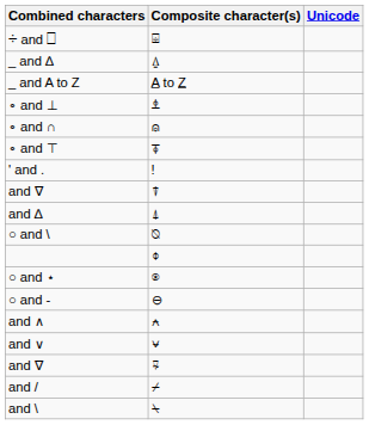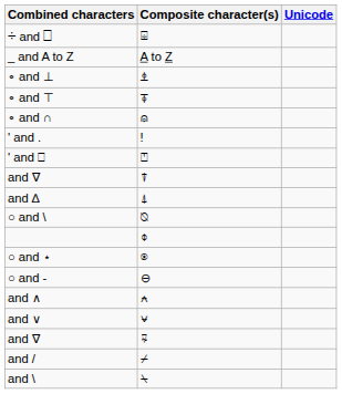 <table class="wikitable">
 <tr>
 <th>Combined characters</th>
 <th>Composite character(s)</th>
 <th><a href='#'>Unicode</a></th>
 </tr>
 <tr>
 <td><big>÷</big> and <big>⎕</big></td>
 <td>⌹</td>
-<td> </td>
-</tr>
-<tr>
-<td>_ and ∆</td>
-<td>⍙</td>
 <td> </td>
 </tr>
 <tr>
 <td>_ and A to Z</td>
 <td><u>A</u> to <u>Z</u></td>
 <td></td>
 </tr>
 <tr>
 <td>∘ and ⊥</td>
 <td>⍎</td>
 <td> </td>
 </tr>
 <tr>
+<td>∘ and ⊤</td>
+<td>⍕</td>
+<td> </td>
+</tr>
+<tr>
 <td>∘ and ∩</td>
 <td>⍝</td>
 <td> </td>
 </tr>
 <tr>
-<td>∘ and ⊤</td>
-<td>⍕</td>
+<td>' and .</td>
+<td>!</td>
 <td> </td>
 </tr>
 <tr>
-<td>' and .</td>
-<td>!</td>
+<td>' and ⎕</td>
+<td>⍞</td>
 <td> </td>
 </tr>
 <tr>
 <td> and ∇</td>
 <td>⍒</td>
 <td> </td>
 </tr>
 <tr>
 <td> and ∆</td>
 <td>⍋</td>
 <td> </td>
 </tr>
 <tr>
 <td>○ and \</td>
 <td>⍉</td>
 <td> </td>
 </tr>
 <tr>
 <td></td>
 <td>⌽</td>
 <td> </td>
 </tr>
 <tr>
 <td>○ and ⋆</td>
 <td>⍟</td>
 <td> </td>
 </tr>
 <tr>
 <td>○ and -</td>
 <td>⊖</td>
 <td> </td>
 </tr>
 <tr>
 <td> and ∧</td>
 <td>⍲</td>
 <td> </td>
 </tr>
 <tr>
 <td> and ∨</td>
 <td>⍱</td>
 <td> </td>
 </tr>
 <tr>
 <td> and ∇</td>
 <td>⍫</td>
 <td> </td>
 </tr>
 <tr>
 <td> and /</td>
 <td>⌿</td>
 <td> </td>
 </tr>
 <tr>
 <td> and \</td>
 <td>⍀</td>
 <td> </td>
 </tr>
 </table>
